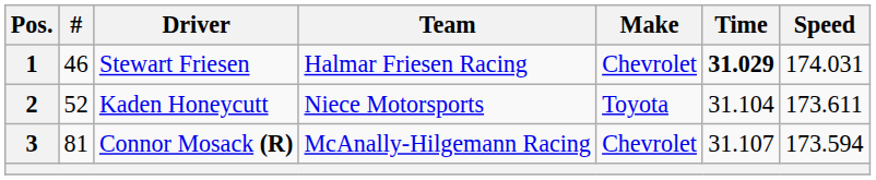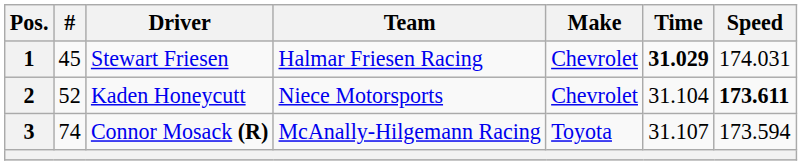 <table class="wikitable" style="font-size:95%">
 <tr>
 <th>Pos.</th>
 <th>#</th>
 <th>Driver</th>
 <th>Team</th>
 <th>Make</th>
 <th>Time</th>
 <th>Speed</th>
 </tr>
 <tr>
 <th>1</th>
-<td>46</td>
+<td>45</td>
 <td><a href='#'>Stewart Friesen</a></td>
 <td><a href='#'>Halmar Friesen Racing</a></td>
 <td><a href='#'>Chevrolet</a></td>
 <td><strong>31.029</strong></td>
 <td>174.031</td>
 </tr>
 <tr>
 <th>2</th>
 <td>52</td>
 <td><a href='#'>Kaden Honeycutt</a></td>
 <td><a href='#'>Niece Motorsports</a></td>
-<td><a href='#'>Toyota</a></td>
+<td><a href='#'>Chevrolet</a></td>
 <td>31.104</td>
-<td>173.611</td>
+<td><strong>173.611</strong></td>
 </tr>
 <tr>
 <th>3</th>
-<td>81</td>
+<td>74</td>
 <td><a href='#'>Connor Mosack</a> <strong>(R)</strong></td>
 <td><a href='#'>McAnally-Hilgemann Racing</a></td>
-<td><a href='#'>Chevrolet</a></td>
+<td><a href='#'>Toyota</a></td>
 <td>31.107</td>
 <td>173.594</td>
 </tr>
 <tr>
 <th colspan="7"></th>
 </tr>
 </table>
